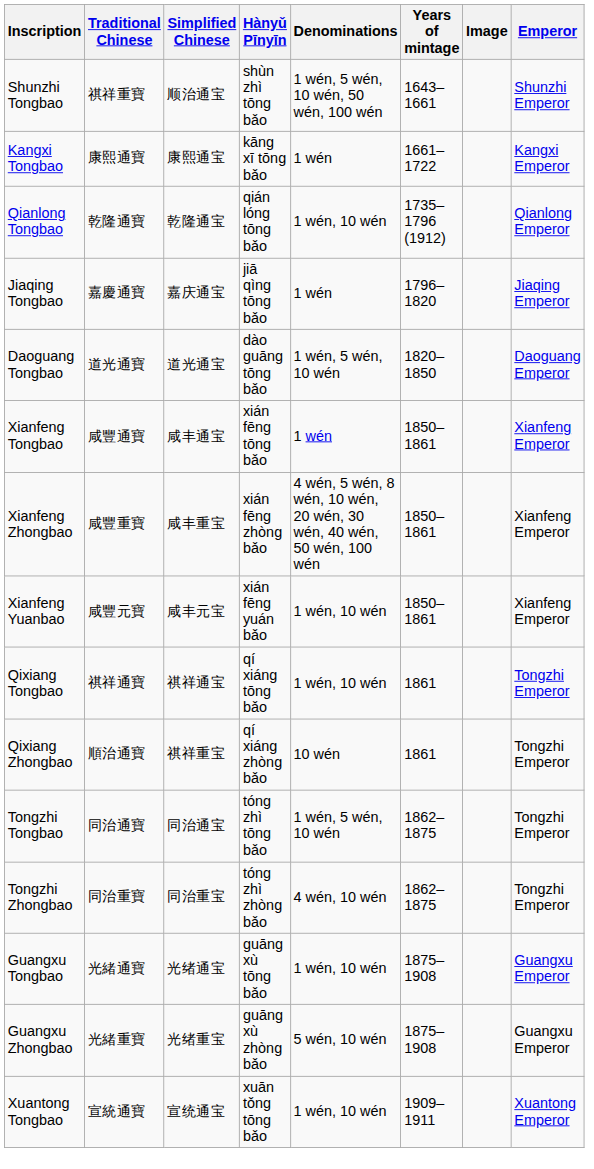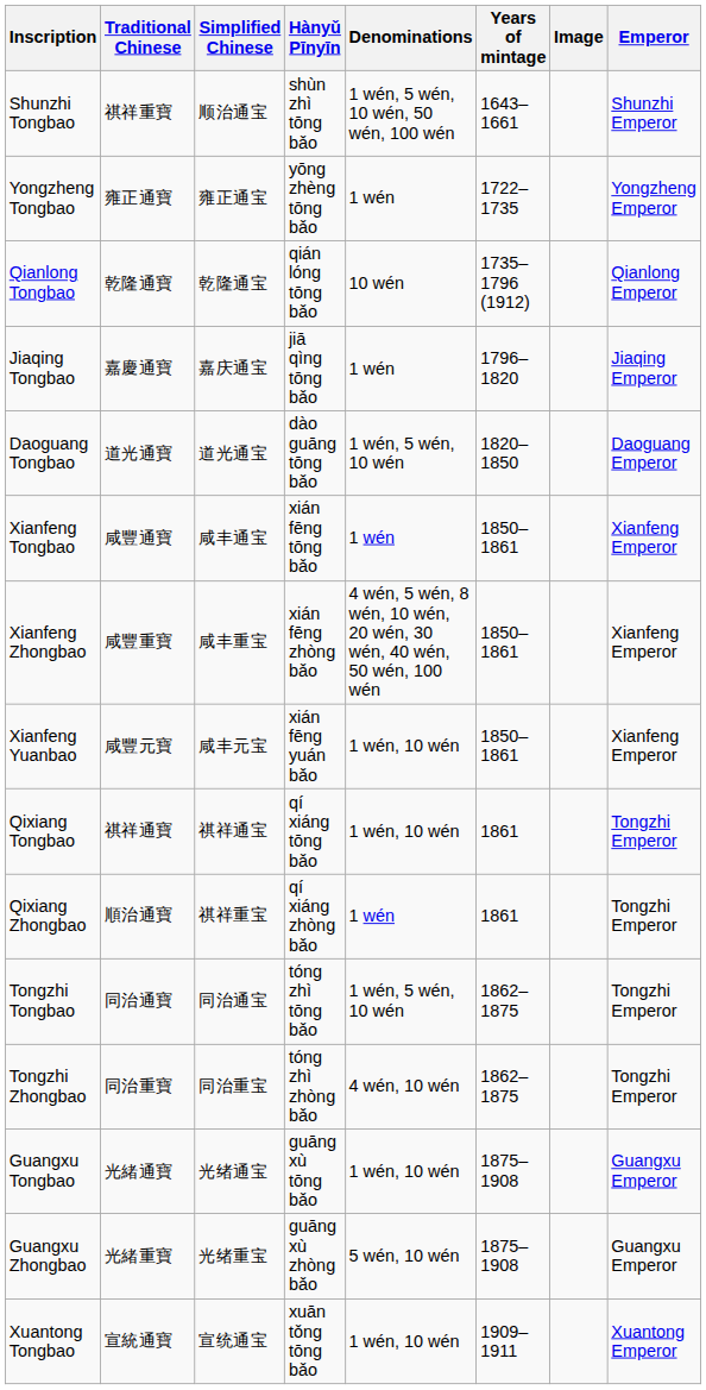 <table class="wikitable">
 <tr>
 <th>Inscription</th>
 <th><a href='#'>Traditional Chinese</a></th>
 <th><a href='#'>Simplified Chinese</a></th>
 <th><a href='#'>Hànyǔ Pīnyīn</a></th>
 <th>Denominations</th>
 <th>Years of mintage</th>
 <th>Image</th>
 <th><a href='#'>Emperor</a></th>
 </tr>
 <tr>
 <td>Shunzhi Tongbao</td>
 <td>祺祥重寶</td>
 <td>顺治通宝</td>
 <td>shùn zhì tōng bǎo</td>
 <td>1 wén, 5 wén, 10 wén, 50 wén, 100 wén</td>
 <td>1643–1661</td>
 <td></td>
 <td><a href='#'>Shunzhi Emperor</a></td>
 </tr>
 <tr>
-<td><a href='#'>Kangxi Tongbao</a></td>
-<td>康熙通寶</td>
-<td>康熙通宝</td>
-<td>kāng xī tōng bǎo</td>
+<td>Yongzheng Tongbao</td>
+<td>雍正通寶</td>
+<td>雍正通宝</td>
+<td>yōng zhèng tōng bǎo</td>
 <td>1 wén</td>
-<td>1661–1722</td>
+<td>1722–1735</td>
 <td></td>
-<td><a href='#'>Kangxi Emperor</a></td>
+<td><a href='#'>Yongzheng Emperor</a></td>
 </tr>
 <tr>
 <td><a href='#'>Qianlong Tongbao</a></td>
 <td>乾隆通寶</td>
 <td>乾隆通宝</td>
 <td>qián lóng tōng bǎo</td>
-<td>1 wén, 10 wén</td>
+<td>10 wén</td>
 <td>1735–1796 (1912)</td>
 <td></td>
 <td><a href='#'>Qianlong Emperor</a></td>
 </tr>
 <tr>
 <td>Jiaqing Tongbao</td>
 <td>嘉慶通寶</td>
 <td>嘉庆通宝</td>
 <td>jiā qìng tōng bǎo</td>
 <td>1 wén</td>
 <td>1796–1820</td>
 <td></td>
 <td><a href='#'>Jiaqing Emperor</a></td>
 </tr>
 <tr>
 <td>Daoguang Tongbao</td>
 <td>道光通寶</td>
 <td>道光通宝</td>
 <td>dào guāng tōng bǎo</td>
 <td>1 wén, 5 wén, 10 wén</td>
 <td>1820–1850</td>
 <td></td>
 <td><a href='#'>Daoguang Emperor</a></td>
 </tr>
 <tr>
 <td>Xianfeng Tongbao</td>
 <td>咸豐通寶</td>
 <td>咸丰通宝</td>
 <td>xián fēng tōng bǎo</td>
 <td>1 <a href='#'>wén</a></td>
 <td>1850–1861</td>
 <td></td>
 <td><a href='#'>Xianfeng Emperor</a></td>
 </tr>
 <tr>
 <td>Xianfeng Zhongbao</td>
 <td>咸豐重寶</td>
 <td>咸丰重宝</td>
 <td>xián fēng zhòng bǎo</td>
 <td>4 wén, 5 wén, 8 wén, 10 wén, 20 wén, 30 wén, 40 wén, 50 wén, 100 wén</td>
 <td>1850–1861</td>
 <td></td>
 <td>Xianfeng Emperor</td>
 </tr>
 <tr>
 <td>Xianfeng Yuanbao</td>
 <td>咸豐元寶</td>
 <td>咸丰元宝</td>
 <td>xián fēng yuán bǎo</td>
 <td>1 wén, 10 wén</td>
 <td>1850–1861</td>
 <td></td>
 <td>Xianfeng Emperor</td>
 </tr>
 <tr>
 <td>Qixiang Tongbao</td>
 <td>祺祥通寶</td>
 <td>祺祥通宝</td>
 <td>qí xiáng tōng bǎo</td>
 <td>1 wén, 10 wén</td>
 <td>1861</td>
 <td></td>
 <td><a href='#'>Tongzhi Emperor</a></td>
 </tr>
 <tr>
 <td>Qixiang Zhongbao</td>
 <td>順治通寶</td>
 <td>祺祥重宝</td>
 <td>qí xiáng zhòng bǎo</td>
-<td>10 wén</td>
+<td>1 <a href='#'>wén</a></td>
 <td>1861</td>
 <td></td>
 <td>Tongzhi Emperor</td>
 </tr>
 <tr>
 <td>Tongzhi Tongbao</td>
 <td>同治通寶</td>
 <td>同治通宝</td>
 <td>tóng zhì tōng bǎo</td>
 <td>1 wén, 5 wén, 10 wén</td>
 <td>1862–1875</td>
 <td></td>
 <td>Tongzhi Emperor</td>
 </tr>
 <tr>
 <td>Tongzhi Zhongbao</td>
 <td>同治重寶</td>
 <td>同治重宝</td>
 <td>tóng zhì zhòng bǎo</td>
 <td>4 wén, 10 wén</td>
 <td>1862–1875</td>
 <td></td>
 <td>Tongzhi Emperor</td>
 </tr>
 <tr>
 <td>Guangxu Tongbao</td>
 <td>光緒通寶</td>
 <td>光绪通宝</td>
 <td>guāng xù tōng bǎo</td>
 <td>1 wén, 10 wén</td>
 <td>1875–1908</td>
 <td></td>
 <td><a href='#'>Guangxu Emperor</a></td>
 </tr>
 <tr>
 <td>Guangxu Zhongbao</td>
 <td>光緒重寶</td>
 <td>光绪重宝</td>
 <td>guāng xù zhòng bǎo</td>
 <td>5 wén, 10 wén</td>
 <td>1875–1908</td>
 <td></td>
 <td>Guangxu Emperor</td>
 </tr>
 <tr>
 <td>Xuantong Tongbao</td>
 <td>宣統通寶</td>
 <td>宣统通宝</td>
 <td>xuān tǒng tōng bǎo</td>
 <td>1 wén, 10 wén</td>
 <td>1909–1911</td>
 <td></td>
 <td><a href='#'>Xuantong Emperor</a></td>
 </tr>
 </table>
